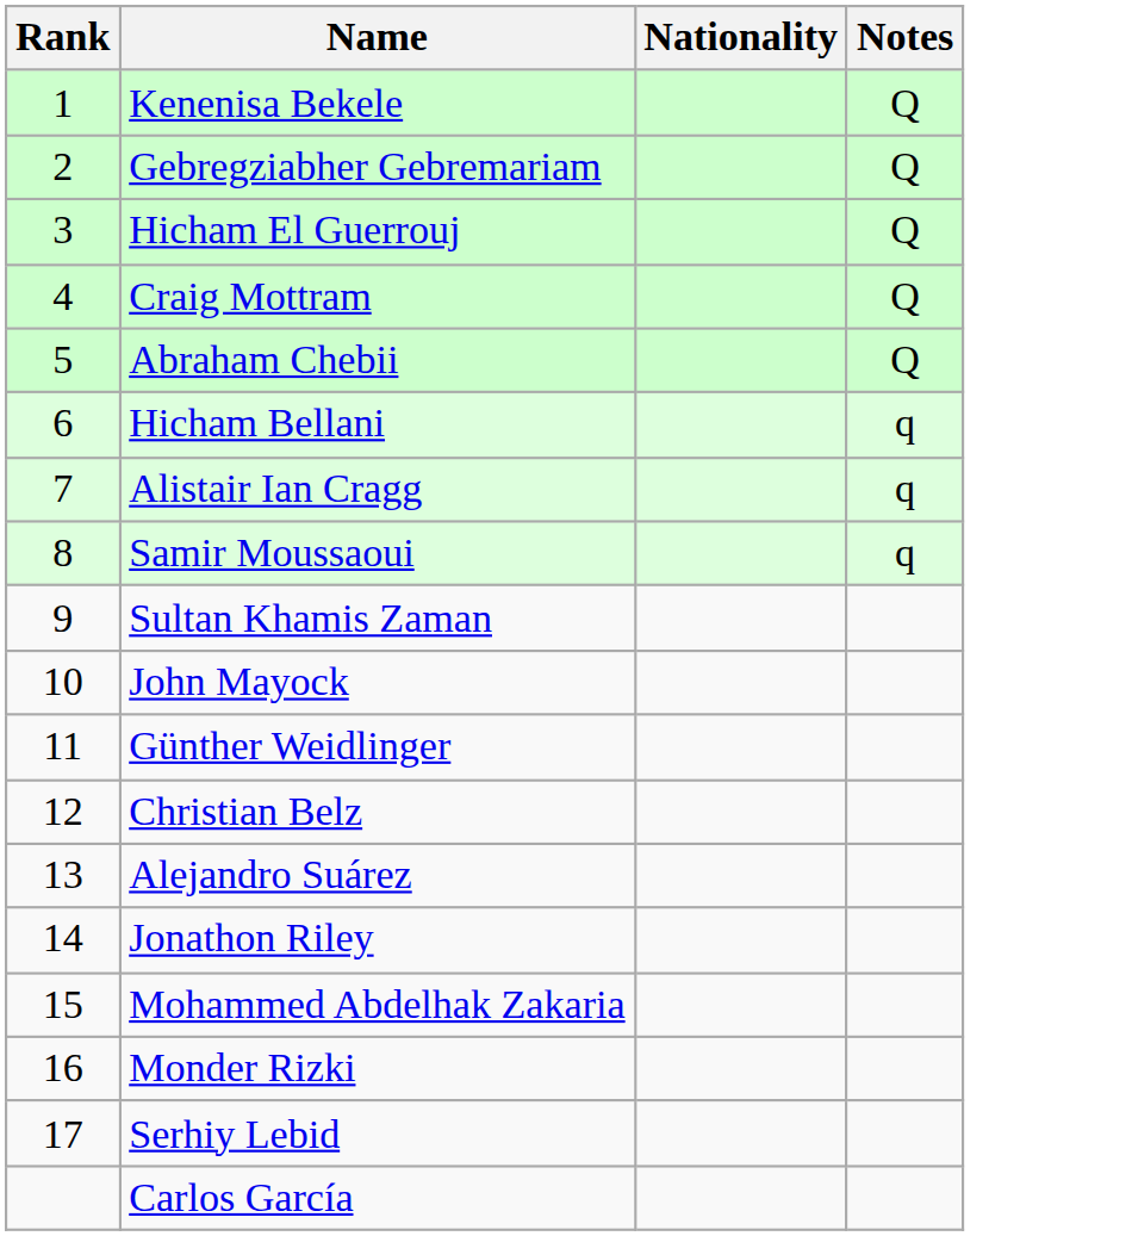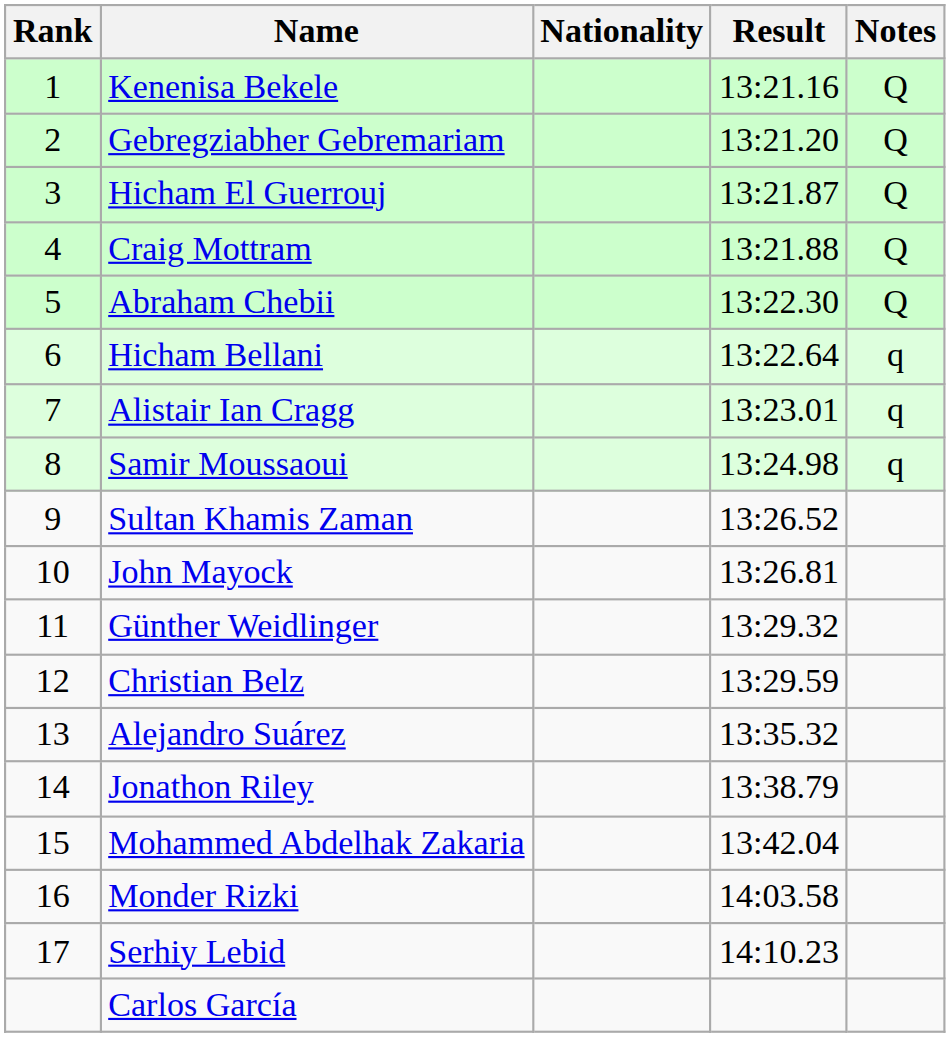 <table class="wikitable sortable" style="text-align:center">
 <tr>
 <th>Rank</th>
 <th>Name</th>
 <th>Nationality</th>
+<th>Result</th>
 <th>Notes</th>
 </tr>
 <tr bgcolor=ccffcc>
 <td>1</td>
 <td align=left><a href='#'>Kenenisa Bekele</a></td>
 <td align=left></td>
+<td>13:21.16</td>
 <td>Q</td>
 </tr>
 <tr bgcolor=ccffcc>
 <td>2</td>
 <td align=left><a href='#'>Gebregziabher Gebremariam</a></td>
 <td align=left></td>
+<td>13:21.20</td>
 <td>Q</td>
 </tr>
 <tr bgcolor=ccffcc>
 <td>3</td>
 <td align=left><a href='#'>Hicham El Guerrouj</a></td>
 <td align=left></td>
+<td>13:21.87</td>
 <td>Q</td>
 </tr>
 <tr bgcolor=ccffcc>
 <td>4</td>
 <td align=left><a href='#'>Craig Mottram</a></td>
 <td align=left></td>
+<td>13:21.88</td>
 <td>Q</td>
 </tr>
 <tr bgcolor=ccffcc>
 <td>5</td>
 <td align=left><a href='#'>Abraham Chebii</a></td>
 <td align=left></td>
+<td>13:22.30</td>
 <td>Q</td>
 </tr>
 <tr bgcolor=ddffdd>
 <td>6</td>
 <td align=left><a href='#'>Hicham Bellani</a></td>
 <td align=left></td>
+<td>13:22.64</td>
 <td>q</td>
 </tr>
 <tr bgcolor=ddffdd>
 <td>7</td>
 <td align=left><a href='#'>Alistair Ian Cragg</a></td>
 <td align=left></td>
+<td>13:23.01</td>
 <td>q</td>
 </tr>
 <tr bgcolor=ddffdd>
 <td>8</td>
 <td align=left><a href='#'>Samir Moussaoui</a></td>
 <td align=left></td>
+<td>13:24.98</td>
 <td>q</td>
 </tr>
 <tr>
 <td>9</td>
 <td align=left><a href='#'>Sultan Khamis Zaman</a></td>
 <td align=left></td>
+<td>13:26.52</td>
 <td></td>
 </tr>
 <tr>
 <td>10</td>
 <td align=left><a href='#'>John Mayock</a></td>
 <td align=left></td>
+<td>13:26.81</td>
 <td></td>
 </tr>
 <tr>
 <td>11</td>
 <td align=left><a href='#'>Günther Weidlinger</a></td>
 <td align=left></td>
+<td>13:29.32</td>
 <td></td>
 </tr>
 <tr>
 <td>12</td>
 <td align=left><a href='#'>Christian Belz</a></td>
 <td align=left></td>
+<td>13:29.59</td>
 <td></td>
 </tr>
 <tr>
 <td>13</td>
 <td align=left><a href='#'>Alejandro Suárez</a></td>
 <td align=left></td>
+<td>13:35.32</td>
 <td></td>
 </tr>
 <tr>
 <td>14</td>
 <td align=left><a href='#'>Jonathon Riley</a></td>
 <td align=left></td>
+<td>13:38.79</td>
 <td></td>
 </tr>
 <tr>
 <td>15</td>
 <td align=left><a href='#'>Mohammed Abdelhak Zakaria</a></td>
 <td align=left></td>
+<td>13:42.04</td>
 <td></td>
 </tr>
 <tr>
 <td>16</td>
 <td align=left><a href='#'>Monder Rizki</a></td>
 <td align=left></td>
+<td>14:03.58</td>
 <td></td>
 </tr>
 <tr>
 <td>17</td>
 <td align=left><a href='#'>Serhiy Lebid</a></td>
 <td align=left></td>
+<td>14:10.23</td>
 <td></td>
 </tr>
 <tr>
 <td></td>
 <td align=left><a href='#'>Carlos García</a></td>
 <td align=left></td>
 <td></td>
+<td></td>
 </tr>
 </table>
